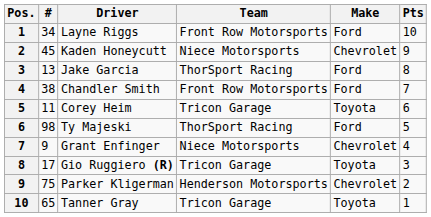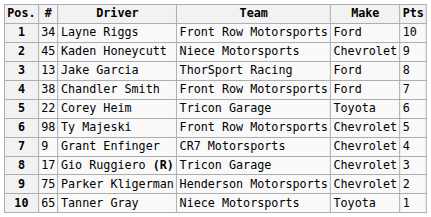 <table class="wikitable" style="font-size:95%">
 <tr>
 <th>Pos.</th>
 <th>#</th>
 <th>Driver</th>
 <th>Team</th>
 <th>Make</th>
 <th>Pts</th>
 </tr>
 <tr>
 <th>1</th>
 <td>34</td>
 <td>Layne Riggs</td>
 <td>Front Row Motorsports</td>
 <td>Ford</td>
 <td>10</td>
 </tr>
 <tr>
 <th>2</th>
 <td>45</td>
 <td>Kaden Honeycutt</td>
 <td>Niece Motorsports</td>
 <td>Chevrolet</td>
 <td>9</td>
 </tr>
 <tr>
 <th>3</th>
 <td>13</td>
 <td>Jake Garcia</td>
 <td>ThorSport Racing</td>
 <td>Ford</td>
 <td>8</td>
 </tr>
 <tr>
 <th>4</th>
 <td>38</td>
 <td>Chandler Smith</td>
 <td>Front Row Motorsports</td>
 <td>Ford</td>
 <td>7</td>
 </tr>
 <tr>
 <th>5</th>
-<td>11</td>
+<td>22</td>
 <td>Corey Heim</td>
 <td>Tricon Garage</td>
 <td>Toyota</td>
 <td>6</td>
 </tr>
 <tr>
 <th>6</th>
 <td>98</td>
 <td>Ty Majeski</td>
-<td>ThorSport Racing</td>
-<td>Ford</td>
+<td>Front Row Motorsports</td>
+<td>Chevrolet</td>
 <td>5</td>
 </tr>
 <tr>
 <th>7</th>
 <td>9</td>
 <td>Grant Enfinger</td>
-<td>Niece Motorsports</td>
+<td>CR7 Motorsports</td>
 <td>Chevrolet</td>
 <td>4</td>
 </tr>
 <tr>
 <th>8</th>
 <td>17</td>
 <td>Gio Ruggiero <strong>(R)</strong></td>
 <td>Tricon Garage</td>
-<td>Toyota</td>
+<td>Chevrolet</td>
 <td>3</td>
 </tr>
 <tr>
 <th>9</th>
 <td>75</td>
 <td>Parker Kligerman</td>
 <td>Henderson Motorsports</td>
 <td>Chevrolet</td>
 <td>2</td>
 </tr>
 <tr>
 <th>10</th>
 <td>65</td>
 <td>Tanner Gray</td>
-<td>Tricon Garage</td>
+<td>Niece Motorsports</td>
 <td>Toyota</td>
 <td>1</td>
 </tr>
 </table>
